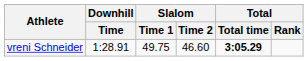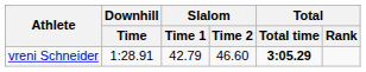 <table class="wikitable" style="font-size:90%">
 <tr>
 <th rowspan="2">Athlete</th>
 <th>Downhill</th>
 <th colspan="2">Slalom</th>
 <th colspan="2">Total</th>
 </tr>
 <tr>
 <th>Time</th>
 <th>Time 1</th>
 <th>Time 2</th>
 <th>Total time</th>
 <th>Rank</th>
 </tr>
 <tr>
 <td><a href='#'>vreni Schneider</a></td>
 <td align="center">1:28.91</td>
-<td align="center">49.75</td>
+<td align="center">42.79</td>
 <td align="center">46.60</td>
 <td align="center"><strong>3:05.29</strong></td>
 <td align="center"></td>
 </tr>
 </table>
